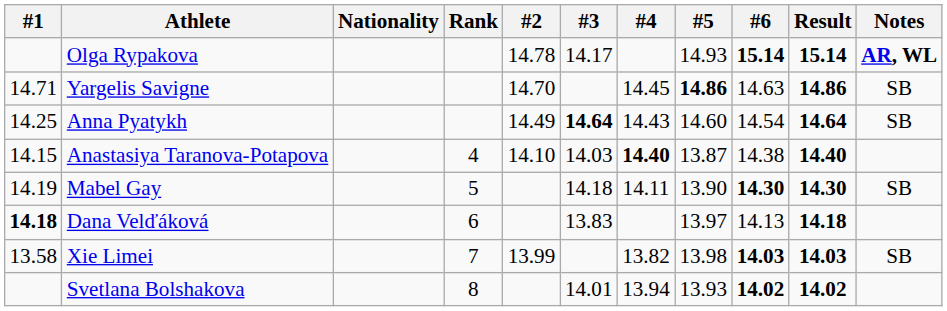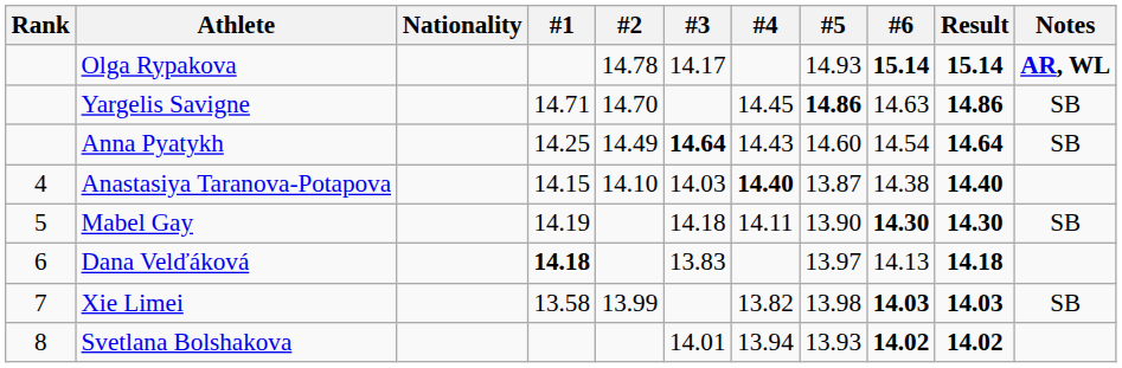 <table class="wikitable sortable" style="text-align:center">
 <tr>
-<th>#1</th>
+<th>Rank</th>
 <th>Athlete</th>
 <th>Nationality</th>
-<th>Rank</th>
+<th>#1</th>
 <th>#2</th>
 <th>#3</th>
 <th>#4</th>
 <th>#5</th>
 <th>#6</th>
 <th>Result</th>
 <th>Notes</th>
 </tr>
 <tr>
 <td></td>
 <td align=left><a href='#'>Olga Rypakova</a></td>
 <td align=left></td>
 <td></td>
 <td>14.78</td>
 <td>14.17</td>
 <td></td>
 <td>14.93</td>
 <td><strong>15.14</strong></td>
 <td><strong>15.14</strong></td>
 <td><strong><a href='#'>AR</a>, WL</strong></td>
 </tr>
 <tr>
-<td>14.71</td>
+<td></td>
 <td align=left><a href='#'>Yargelis Savigne</a></td>
 <td align=left></td>
-<td></td>
+<td>14.71</td>
 <td>14.70</td>
 <td></td>
 <td>14.45</td>
 <td><strong>14.86</strong></td>
 <td>14.63</td>
 <td><strong>14.86</strong></td>
 <td>SB</td>
 </tr>
 <tr>
-<td>14.25</td>
+<td></td>
 <td align=left><a href='#'>Anna Pyatykh</a></td>
 <td align=left></td>
-<td></td>
+<td>14.25</td>
 <td>14.49</td>
 <td><strong>14.64</strong></td>
 <td>14.43</td>
 <td>14.60</td>
 <td>14.54</td>
 <td><strong>14.64</strong></td>
 <td>SB</td>
 </tr>
 <tr>
-<td>14.15</td>
+<td>4</td>
 <td align=left><a href='#'>Anastasiya Taranova-Potapova</a></td>
 <td align=left></td>
-<td>4</td>
+<td>14.15</td>
 <td>14.10</td>
 <td>14.03</td>
 <td><strong>14.40</strong></td>
 <td>13.87</td>
 <td>14.38</td>
 <td><strong>14.40</strong></td>
 <td></td>
 </tr>
 <tr>
-<td>14.19</td>
+<td>5</td>
 <td align=left><a href='#'>Mabel Gay</a></td>
 <td align=left></td>
-<td>5</td>
+<td>14.19</td>
 <td></td>
 <td>14.18</td>
 <td>14.11</td>
 <td>13.90</td>
 <td><strong>14.30</strong></td>
 <td><strong>14.30</strong></td>
 <td>SB</td>
 </tr>
 <tr>
-<td><strong>14.18</strong></td>
+<td>6</td>
 <td align=left><a href='#'>Dana Velďáková</a></td>
 <td align=left></td>
-<td>6</td>
+<td><strong>14.18</strong></td>
 <td></td>
 <td>13.83</td>
 <td></td>
 <td>13.97</td>
 <td>14.13</td>
 <td><strong>14.18</strong></td>
 <td></td>
 </tr>
 <tr>
-<td>13.58</td>
+<td>7</td>
 <td align=left><a href='#'>Xie Limei</a></td>
 <td align=left></td>
-<td>7</td>
+<td>13.58</td>
 <td>13.99</td>
 <td></td>
 <td>13.82</td>
 <td>13.98</td>
 <td><strong>14.03</strong></td>
 <td><strong>14.03</strong></td>
 <td>SB</td>
 </tr>
 <tr>
-<td></td>
+<td>8</td>
 <td align=left><a href='#'>Svetlana Bolshakova</a></td>
 <td align=left></td>
-<td>8</td>
+<td></td>
 <td></td>
 <td>14.01</td>
 <td>13.94</td>
 <td>13.93</td>
 <td><strong>14.02</strong></td>
 <td><strong>14.02</strong></td>
 <td></td>
 </tr>
 </table>
